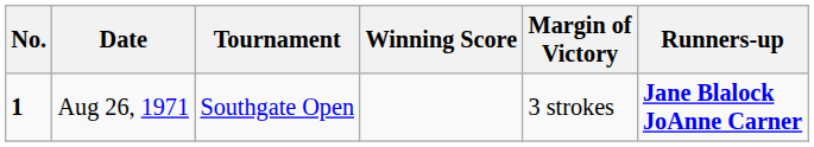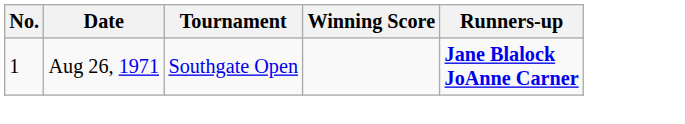 <table class="wikitable" style="font-size:95%;">
 <tr>
 <th>No.</th>
 <th>Date</th>
 <th>Tournament</th>
 <th>Winning Score</th>
-<th>Margin of<br>Victory</th>
 <th>Runners-up</th>
 </tr>
 <tr>
-<td><strong>1</strong></td>
+<td>1</td>
 <td>Aug 26, <a href='#'>1971</a></td>
 <td><a href='#'>Southgate Open</a></td>
 <td></td>
-<td>3 strokes</td>
 <td><strong> <a href='#'>Jane Blalock</a><br> <a href='#'>JoAnne Carner</a></strong></td>
 </tr>
 </table>
